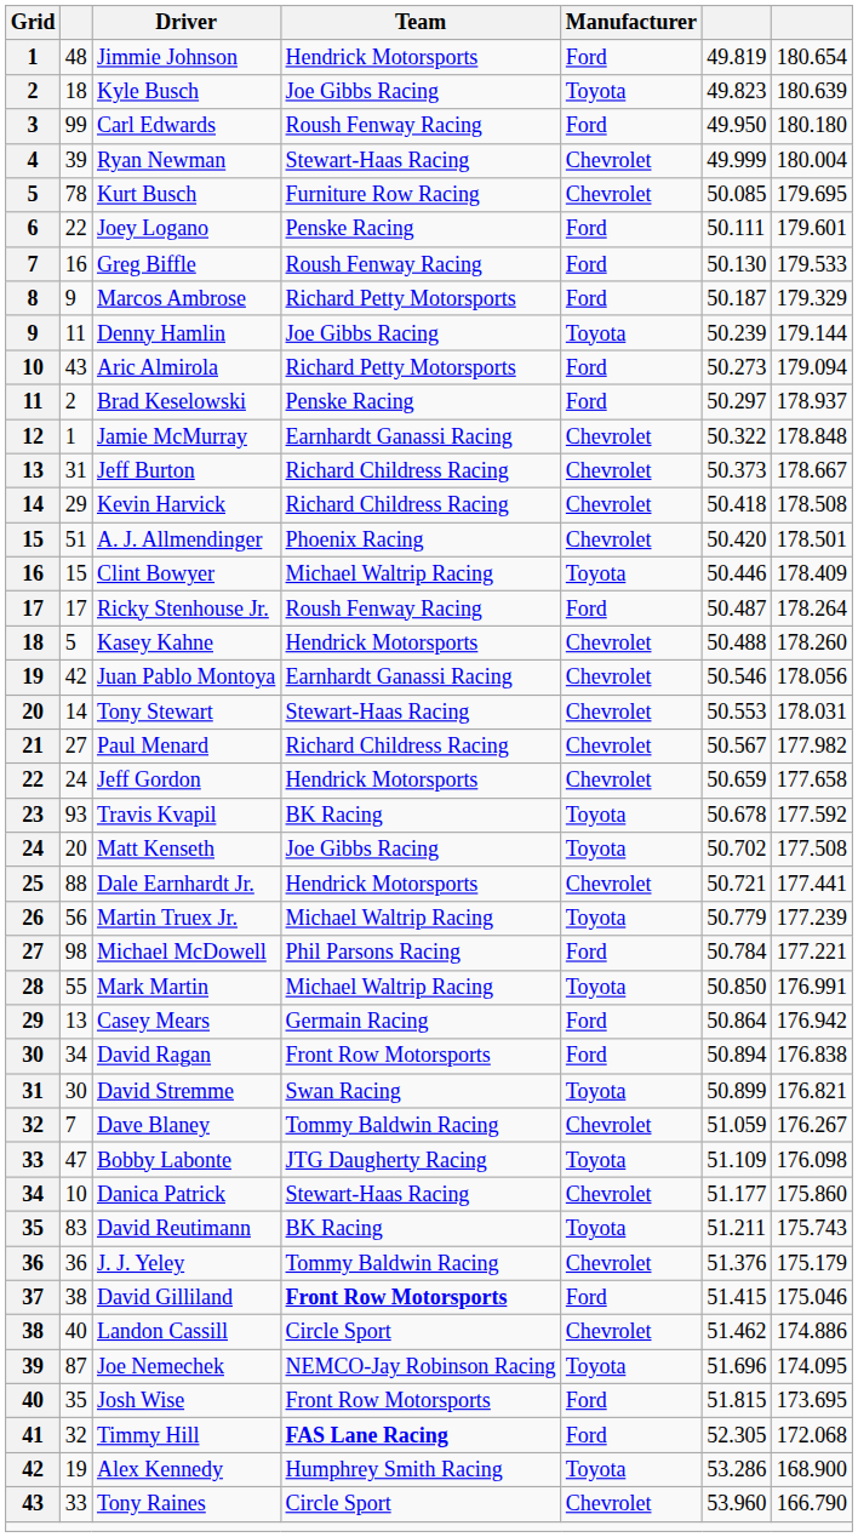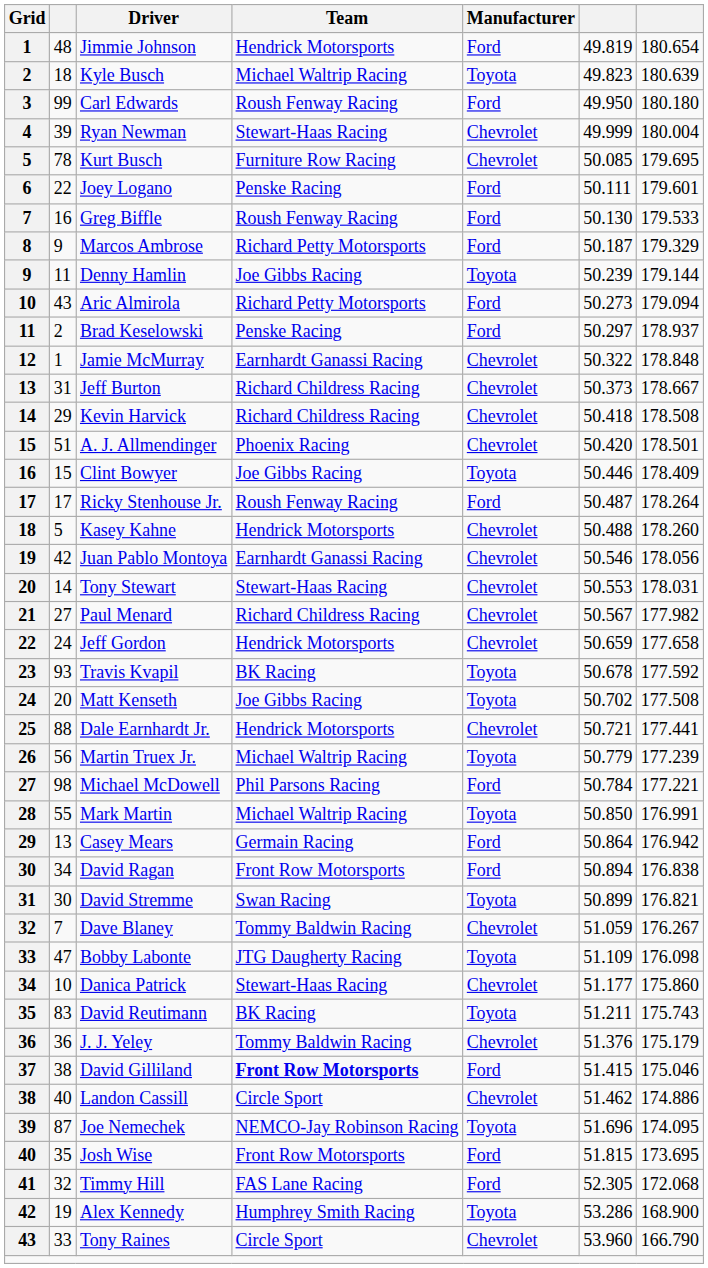 <table class="wikitable">
 <tr>
 <th>Grid</th>
 <th></th>
 <th>Driver</th>
 <th>Team</th>
 <th>Manufacturer</th>
 <th></th>
 <th></th>
 </tr>
 <tr>
 <th>1</th>
 <td>48</td>
 <td><a href='#'>Jimmie Johnson</a></td>
 <td><a href='#'>Hendrick Motorsports</a></td>
 <td><a href='#'>Ford</a></td>
 <td>49.819</td>
 <td>180.654</td>
 </tr>
 <tr>
 <th>2</th>
 <td>18</td>
 <td><a href='#'>Kyle Busch</a></td>
-<td><a href='#'>Joe Gibbs Racing</a></td>
+<td><a href='#'>Michael Waltrip Racing</a></td>
 <td><a href='#'>Toyota</a></td>
 <td>49.823</td>
 <td>180.639</td>
 </tr>
 <tr>
 <th>3</th>
 <td>99</td>
 <td><a href='#'>Carl Edwards</a></td>
 <td><a href='#'>Roush Fenway Racing</a></td>
 <td><a href='#'>Ford</a></td>
 <td>49.950</td>
 <td>180.180</td>
 </tr>
 <tr>
 <th>4</th>
 <td>39</td>
 <td><a href='#'>Ryan Newman</a></td>
 <td><a href='#'>Stewart-Haas Racing</a></td>
 <td><a href='#'>Chevrolet</a></td>
 <td>49.999</td>
 <td>180.004</td>
 </tr>
 <tr>
 <th>5</th>
 <td>78</td>
 <td><a href='#'>Kurt Busch</a></td>
 <td><a href='#'>Furniture Row Racing</a></td>
 <td><a href='#'>Chevrolet</a></td>
 <td>50.085</td>
 <td>179.695</td>
 </tr>
 <tr>
 <th>6</th>
 <td>22</td>
 <td><a href='#'>Joey Logano</a></td>
 <td><a href='#'>Penske Racing</a></td>
 <td><a href='#'>Ford</a></td>
 <td>50.111</td>
 <td>179.601</td>
 </tr>
 <tr>
 <th>7</th>
 <td>16</td>
 <td><a href='#'>Greg Biffle</a></td>
 <td><a href='#'>Roush Fenway Racing</a></td>
 <td><a href='#'>Ford</a></td>
 <td>50.130</td>
 <td>179.533</td>
 </tr>
 <tr>
 <th>8</th>
 <td>9</td>
 <td><a href='#'>Marcos Ambrose</a></td>
 <td><a href='#'>Richard Petty Motorsports</a></td>
 <td><a href='#'>Ford</a></td>
 <td>50.187</td>
 <td>179.329</td>
 </tr>
 <tr>
 <th>9</th>
 <td>11</td>
 <td><a href='#'>Denny Hamlin</a></td>
 <td><a href='#'>Joe Gibbs Racing</a></td>
 <td><a href='#'>Toyota</a></td>
 <td>50.239</td>
 <td>179.144</td>
 </tr>
 <tr>
 <th>10</th>
 <td>43</td>
 <td><a href='#'>Aric Almirola</a></td>
 <td><a href='#'>Richard Petty Motorsports</a></td>
 <td><a href='#'>Ford</a></td>
 <td>50.273</td>
 <td>179.094</td>
 </tr>
 <tr>
 <th>11</th>
 <td>2</td>
 <td><a href='#'>Brad Keselowski</a></td>
 <td><a href='#'>Penske Racing</a></td>
 <td><a href='#'>Ford</a></td>
 <td>50.297</td>
 <td>178.937</td>
 </tr>
 <tr>
 <th>12</th>
 <td>1</td>
 <td><a href='#'>Jamie McMurray</a></td>
 <td><a href='#'>Earnhardt Ganassi Racing</a></td>
 <td><a href='#'>Chevrolet</a></td>
 <td>50.322</td>
 <td>178.848</td>
 </tr>
 <tr>
 <th>13</th>
 <td>31</td>
 <td><a href='#'>Jeff Burton</a></td>
 <td><a href='#'>Richard Childress Racing</a></td>
 <td><a href='#'>Chevrolet</a></td>
 <td>50.373</td>
 <td>178.667</td>
 </tr>
 <tr>
 <th>14</th>
 <td>29</td>
 <td><a href='#'>Kevin Harvick</a></td>
 <td><a href='#'>Richard Childress Racing</a></td>
 <td><a href='#'>Chevrolet</a></td>
 <td>50.418</td>
 <td>178.508</td>
 </tr>
 <tr>
 <th>15</th>
 <td>51</td>
 <td><a href='#'>A. J. Allmendinger</a></td>
 <td><a href='#'>Phoenix Racing</a></td>
 <td><a href='#'>Chevrolet</a></td>
 <td>50.420</td>
 <td>178.501</td>
 </tr>
 <tr>
 <th>16</th>
 <td>15</td>
 <td><a href='#'>Clint Bowyer</a></td>
-<td><a href='#'>Michael Waltrip Racing</a></td>
+<td><a href='#'>Joe Gibbs Racing</a></td>
 <td><a href='#'>Toyota</a></td>
 <td>50.446</td>
 <td>178.409</td>
 </tr>
 <tr>
 <th>17</th>
 <td>17</td>
 <td><a href='#'>Ricky Stenhouse Jr.</a></td>
 <td><a href='#'>Roush Fenway Racing</a></td>
 <td><a href='#'>Ford</a></td>
 <td>50.487</td>
 <td>178.264</td>
 </tr>
 <tr>
 <th>18</th>
 <td>5</td>
 <td><a href='#'>Kasey Kahne</a></td>
 <td><a href='#'>Hendrick Motorsports</a></td>
 <td><a href='#'>Chevrolet</a></td>
 <td>50.488</td>
 <td>178.260</td>
 </tr>
 <tr>
 <th>19</th>
 <td>42</td>
 <td><a href='#'>Juan Pablo Montoya</a></td>
 <td><a href='#'>Earnhardt Ganassi Racing</a></td>
 <td><a href='#'>Chevrolet</a></td>
 <td>50.546</td>
 <td>178.056</td>
 </tr>
 <tr>
 <th>20</th>
 <td>14</td>
 <td><a href='#'>Tony Stewart</a></td>
 <td><a href='#'>Stewart-Haas Racing</a></td>
 <td><a href='#'>Chevrolet</a></td>
 <td>50.553</td>
 <td>178.031</td>
 </tr>
 <tr>
 <th>21</th>
 <td>27</td>
 <td><a href='#'>Paul Menard</a></td>
 <td><a href='#'>Richard Childress Racing</a></td>
 <td><a href='#'>Chevrolet</a></td>
 <td>50.567</td>
 <td>177.982</td>
 </tr>
 <tr>
 <th>22</th>
 <td>24</td>
 <td><a href='#'>Jeff Gordon</a></td>
 <td><a href='#'>Hendrick Motorsports</a></td>
 <td><a href='#'>Chevrolet</a></td>
 <td>50.659</td>
 <td>177.658</td>
 </tr>
 <tr>
 <th>23</th>
 <td>93</td>
 <td><a href='#'>Travis Kvapil</a></td>
 <td><a href='#'>BK Racing</a></td>
 <td><a href='#'>Toyota</a></td>
 <td>50.678</td>
 <td>177.592</td>
 </tr>
 <tr>
 <th>24</th>
 <td>20</td>
 <td><a href='#'>Matt Kenseth</a></td>
 <td><a href='#'>Joe Gibbs Racing</a></td>
 <td><a href='#'>Toyota</a></td>
 <td>50.702</td>
 <td>177.508</td>
 </tr>
 <tr>
 <th>25</th>
 <td>88</td>
 <td><a href='#'>Dale Earnhardt Jr.</a></td>
 <td><a href='#'>Hendrick Motorsports</a></td>
 <td><a href='#'>Chevrolet</a></td>
 <td>50.721</td>
 <td>177.441</td>
 </tr>
 <tr>
 <th>26</th>
 <td>56</td>
 <td><a href='#'>Martin Truex Jr.</a></td>
 <td><a href='#'>Michael Waltrip Racing</a></td>
 <td><a href='#'>Toyota</a></td>
 <td>50.779</td>
 <td>177.239</td>
 </tr>
 <tr>
 <th>27</th>
 <td>98</td>
 <td><a href='#'>Michael McDowell</a></td>
 <td><a href='#'>Phil Parsons Racing</a></td>
 <td><a href='#'>Ford</a></td>
 <td>50.784</td>
 <td>177.221</td>
 </tr>
 <tr>
 <th>28</th>
 <td>55</td>
 <td><a href='#'>Mark Martin</a></td>
 <td><a href='#'>Michael Waltrip Racing</a></td>
 <td><a href='#'>Toyota</a></td>
 <td>50.850</td>
 <td>176.991</td>
 </tr>
 <tr>
 <th>29</th>
 <td>13</td>
 <td><a href='#'>Casey Mears</a></td>
 <td><a href='#'>Germain Racing</a></td>
 <td><a href='#'>Ford</a></td>
 <td>50.864</td>
 <td>176.942</td>
 </tr>
 <tr>
 <th>30</th>
 <td>34</td>
 <td><a href='#'>David Ragan</a></td>
 <td><a href='#'>Front Row Motorsports</a></td>
 <td><a href='#'>Ford</a></td>
 <td>50.894</td>
 <td>176.838</td>
 </tr>
 <tr>
 <th>31</th>
 <td>30</td>
 <td><a href='#'>David Stremme</a></td>
 <td><a href='#'>Swan Racing</a></td>
 <td><a href='#'>Toyota</a></td>
 <td>50.899</td>
 <td>176.821</td>
 </tr>
 <tr>
 <th>32</th>
 <td>7</td>
 <td><a href='#'>Dave Blaney</a></td>
 <td><a href='#'>Tommy Baldwin Racing</a></td>
 <td><a href='#'>Chevrolet</a></td>
 <td>51.059</td>
 <td>176.267</td>
 </tr>
 <tr>
 <th>33</th>
 <td>47</td>
 <td><a href='#'>Bobby Labonte</a></td>
 <td><a href='#'>JTG Daugherty Racing</a></td>
 <td><a href='#'>Toyota</a></td>
 <td>51.109</td>
 <td>176.098</td>
 </tr>
 <tr>
 <th>34</th>
 <td>10</td>
 <td><a href='#'>Danica Patrick</a></td>
 <td><a href='#'>Stewart-Haas Racing</a></td>
 <td><a href='#'>Chevrolet</a></td>
 <td>51.177</td>
 <td>175.860</td>
 </tr>
 <tr>
 <th>35</th>
 <td>83</td>
 <td><a href='#'>David Reutimann</a></td>
 <td><a href='#'>BK Racing</a></td>
 <td><a href='#'>Toyota</a></td>
 <td>51.211</td>
 <td>175.743</td>
 </tr>
 <tr>
 <th>36</th>
 <td>36</td>
 <td><a href='#'>J. J. Yeley</a></td>
 <td><a href='#'>Tommy Baldwin Racing</a></td>
 <td><a href='#'>Chevrolet</a></td>
 <td>51.376</td>
 <td>175.179</td>
 </tr>
 <tr>
 <th>37</th>
 <td>38</td>
 <td><a href='#'>David Gilliland</a></td>
 <td><strong><a href='#'>Front Row Motorsports</a></strong></td>
 <td><a href='#'>Ford</a></td>
 <td>51.415</td>
 <td>175.046</td>
 </tr>
 <tr>
 <th>38</th>
 <td>40</td>
 <td><a href='#'>Landon Cassill</a></td>
 <td><a href='#'>Circle Sport</a></td>
 <td><a href='#'>Chevrolet</a></td>
 <td>51.462</td>
 <td>174.886</td>
 </tr>
 <tr>
 <th>39</th>
 <td>87</td>
 <td><a href='#'>Joe Nemechek</a></td>
 <td><a href='#'>NEMCO-Jay Robinson Racing</a></td>
 <td><a href='#'>Toyota</a></td>
 <td>51.696</td>
 <td>174.095</td>
 </tr>
 <tr>
 <th>40</th>
 <td>35</td>
 <td><a href='#'>Josh Wise</a></td>
 <td><a href='#'>Front Row Motorsports</a></td>
 <td><a href='#'>Ford</a></td>
 <td>51.815</td>
 <td>173.695</td>
 </tr>
 <tr>
 <th>41</th>
 <td>32</td>
 <td><a href='#'>Timmy Hill</a></td>
-<td><strong><a href='#'>FAS Lane Racing</a></strong></td>
+<td><a href='#'>FAS Lane Racing</a></td>
 <td><a href='#'>Ford</a></td>
 <td>52.305</td>
 <td>172.068</td>
 </tr>
 <tr>
 <th>42</th>
 <td>19</td>
 <td><a href='#'>Alex Kennedy</a></td>
 <td><a href='#'>Humphrey Smith Racing</a></td>
 <td><a href='#'>Toyota</a></td>
 <td>53.286</td>
 <td>168.900</td>
 </tr>
 <tr>
 <th>43</th>
 <td>33</td>
 <td><a href='#'>Tony Raines</a></td>
 <td><a href='#'>Circle Sport</a></td>
 <td><a href='#'>Chevrolet</a></td>
 <td>53.960</td>
 <td>166.790</td>
 </tr>
 <tr>
 <td colspan="8"></td>
 </tr>
 </table>
